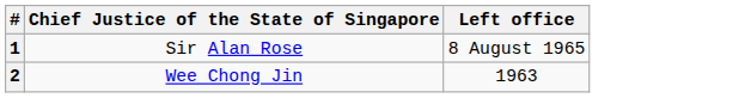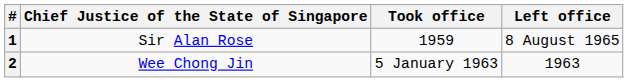 <table class="wikitable" style="text-align:center">
 <tr>
 <th>#</th>
 <th>Chief Justice of the State of Singapore</th>
+<th>Took office</th>
 <th>Left office</th>
 </tr>
 <tr>
 <th>1</th>
 <td>Sir <a href='#'>Alan Rose</a></td>
+<td>1959</td>
 <td>8 August 1965</td>
 </tr>
 <tr>
 <th>2</th>
 <td><a href='#'>Wee Chong Jin</a></td>
+<td>5 January 1963</td>
 <td>1963</td>
 </tr>
 </table>
